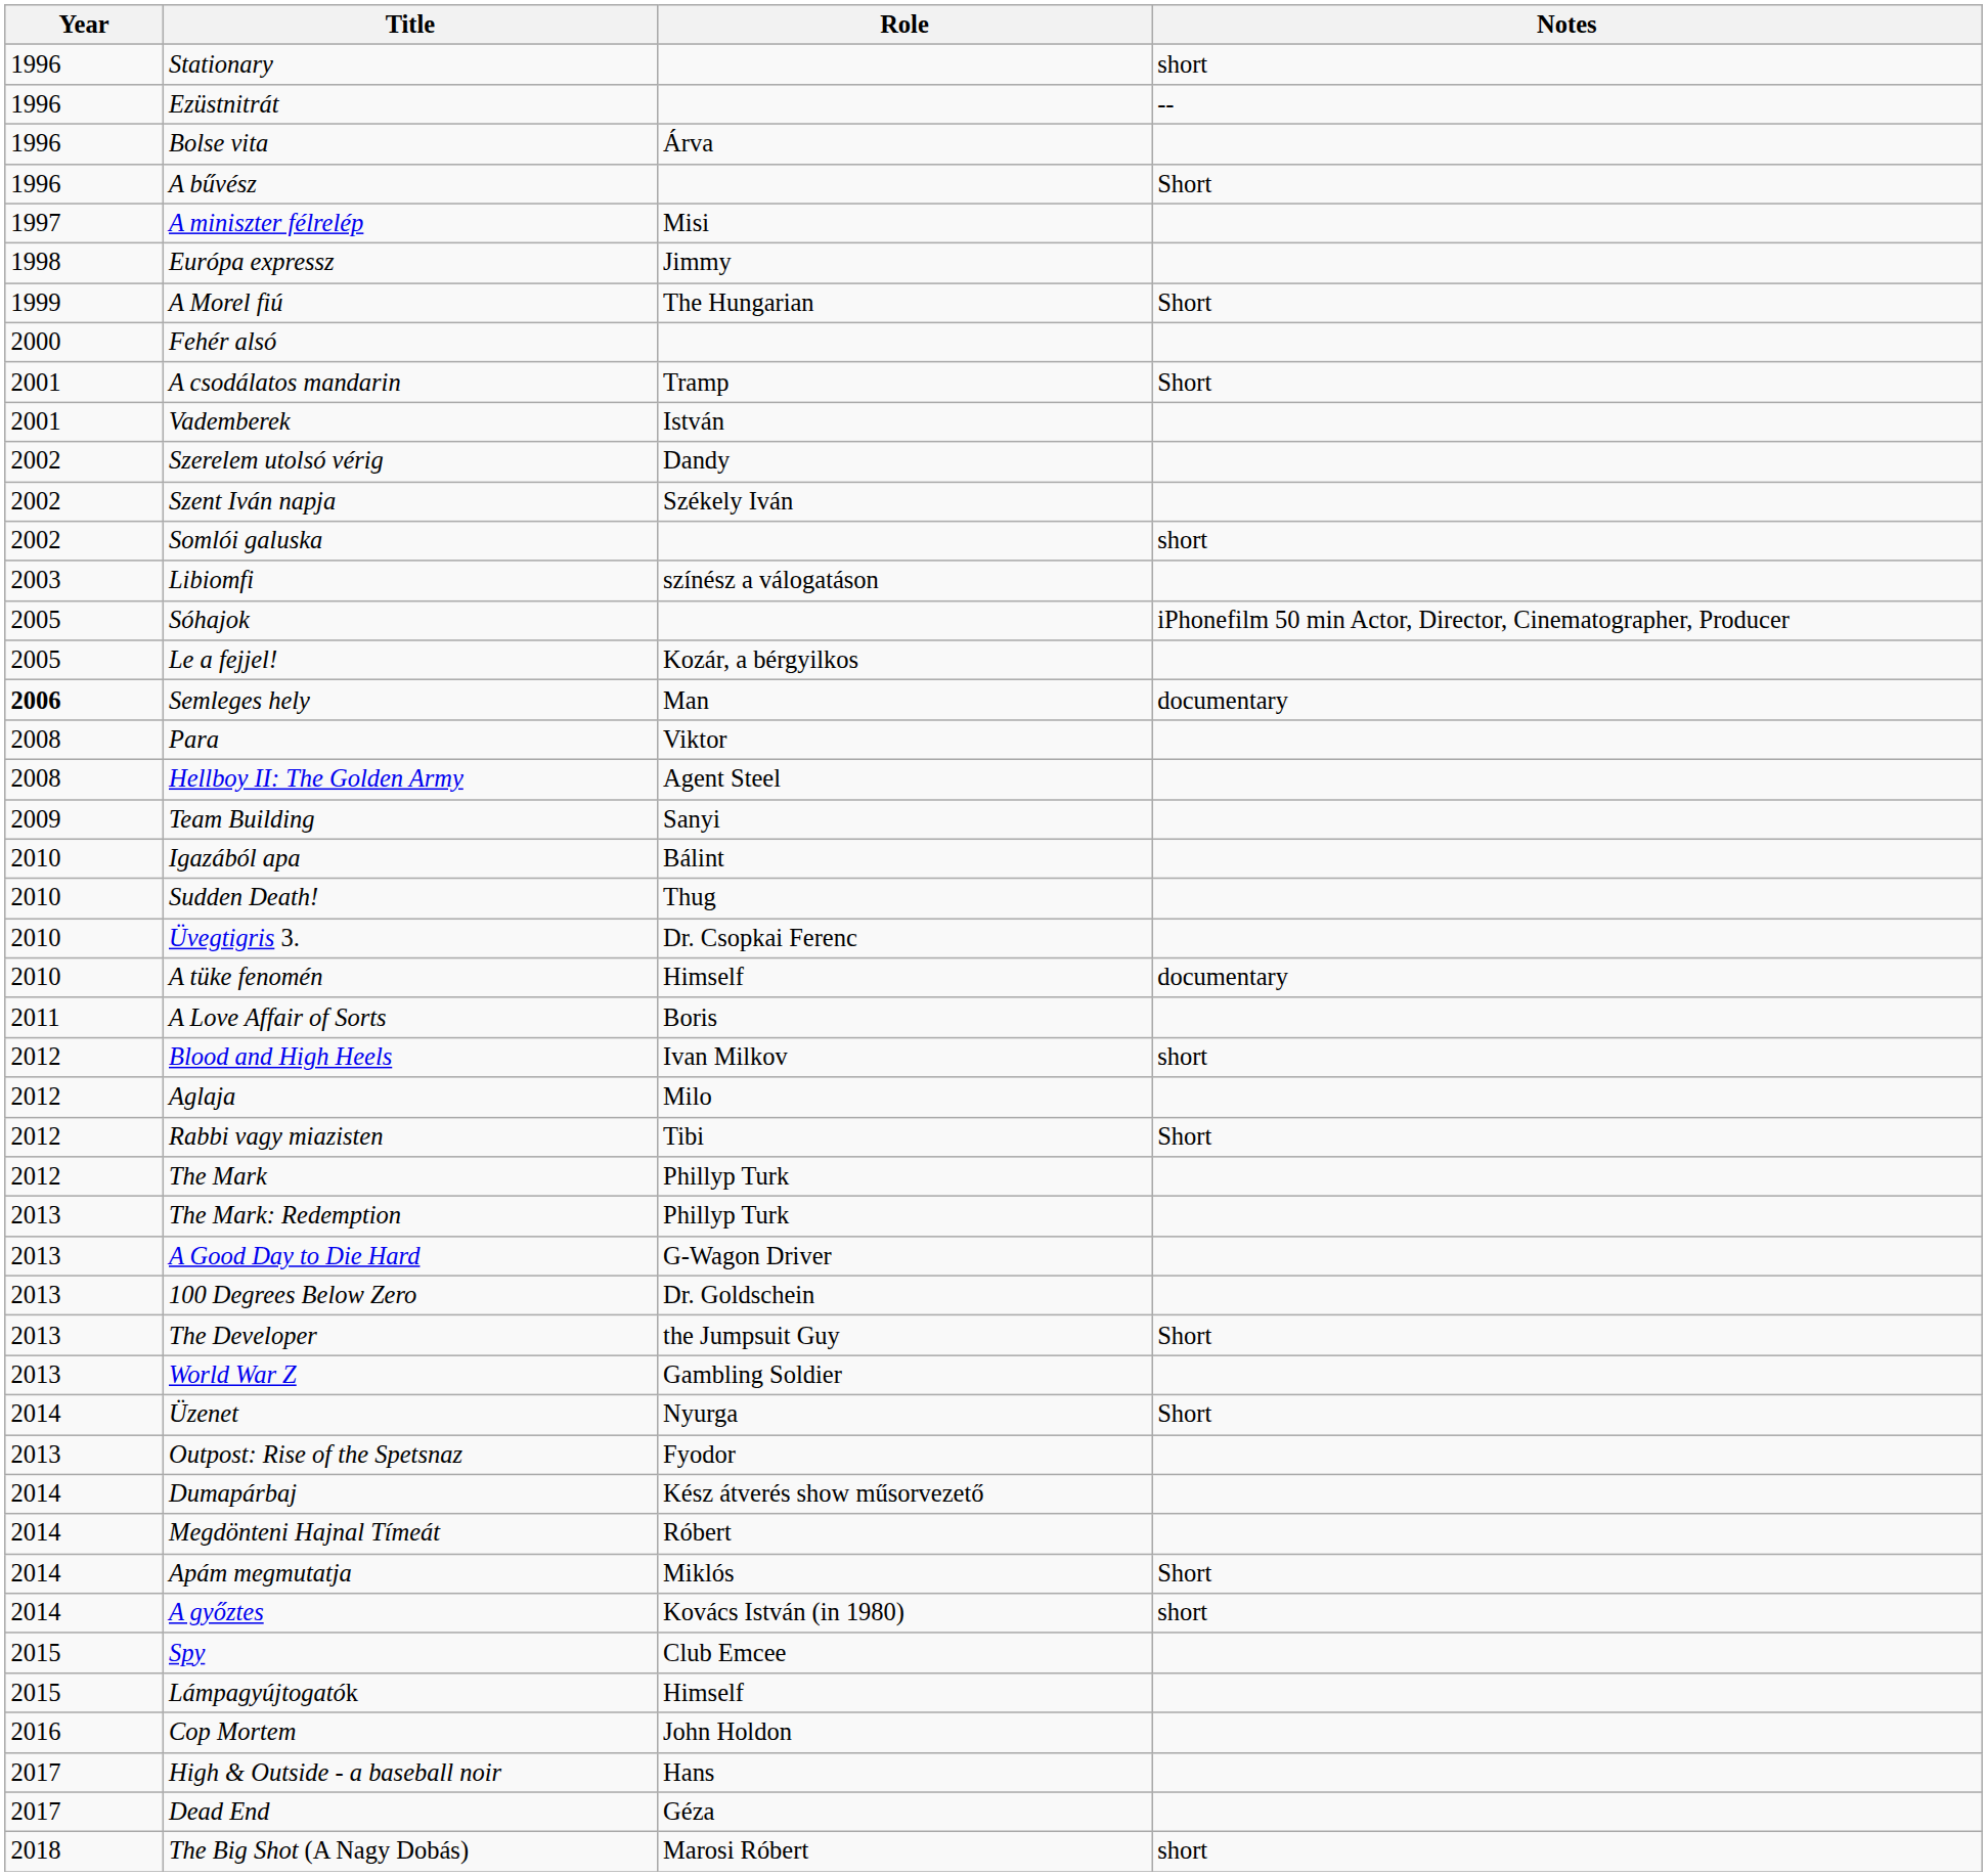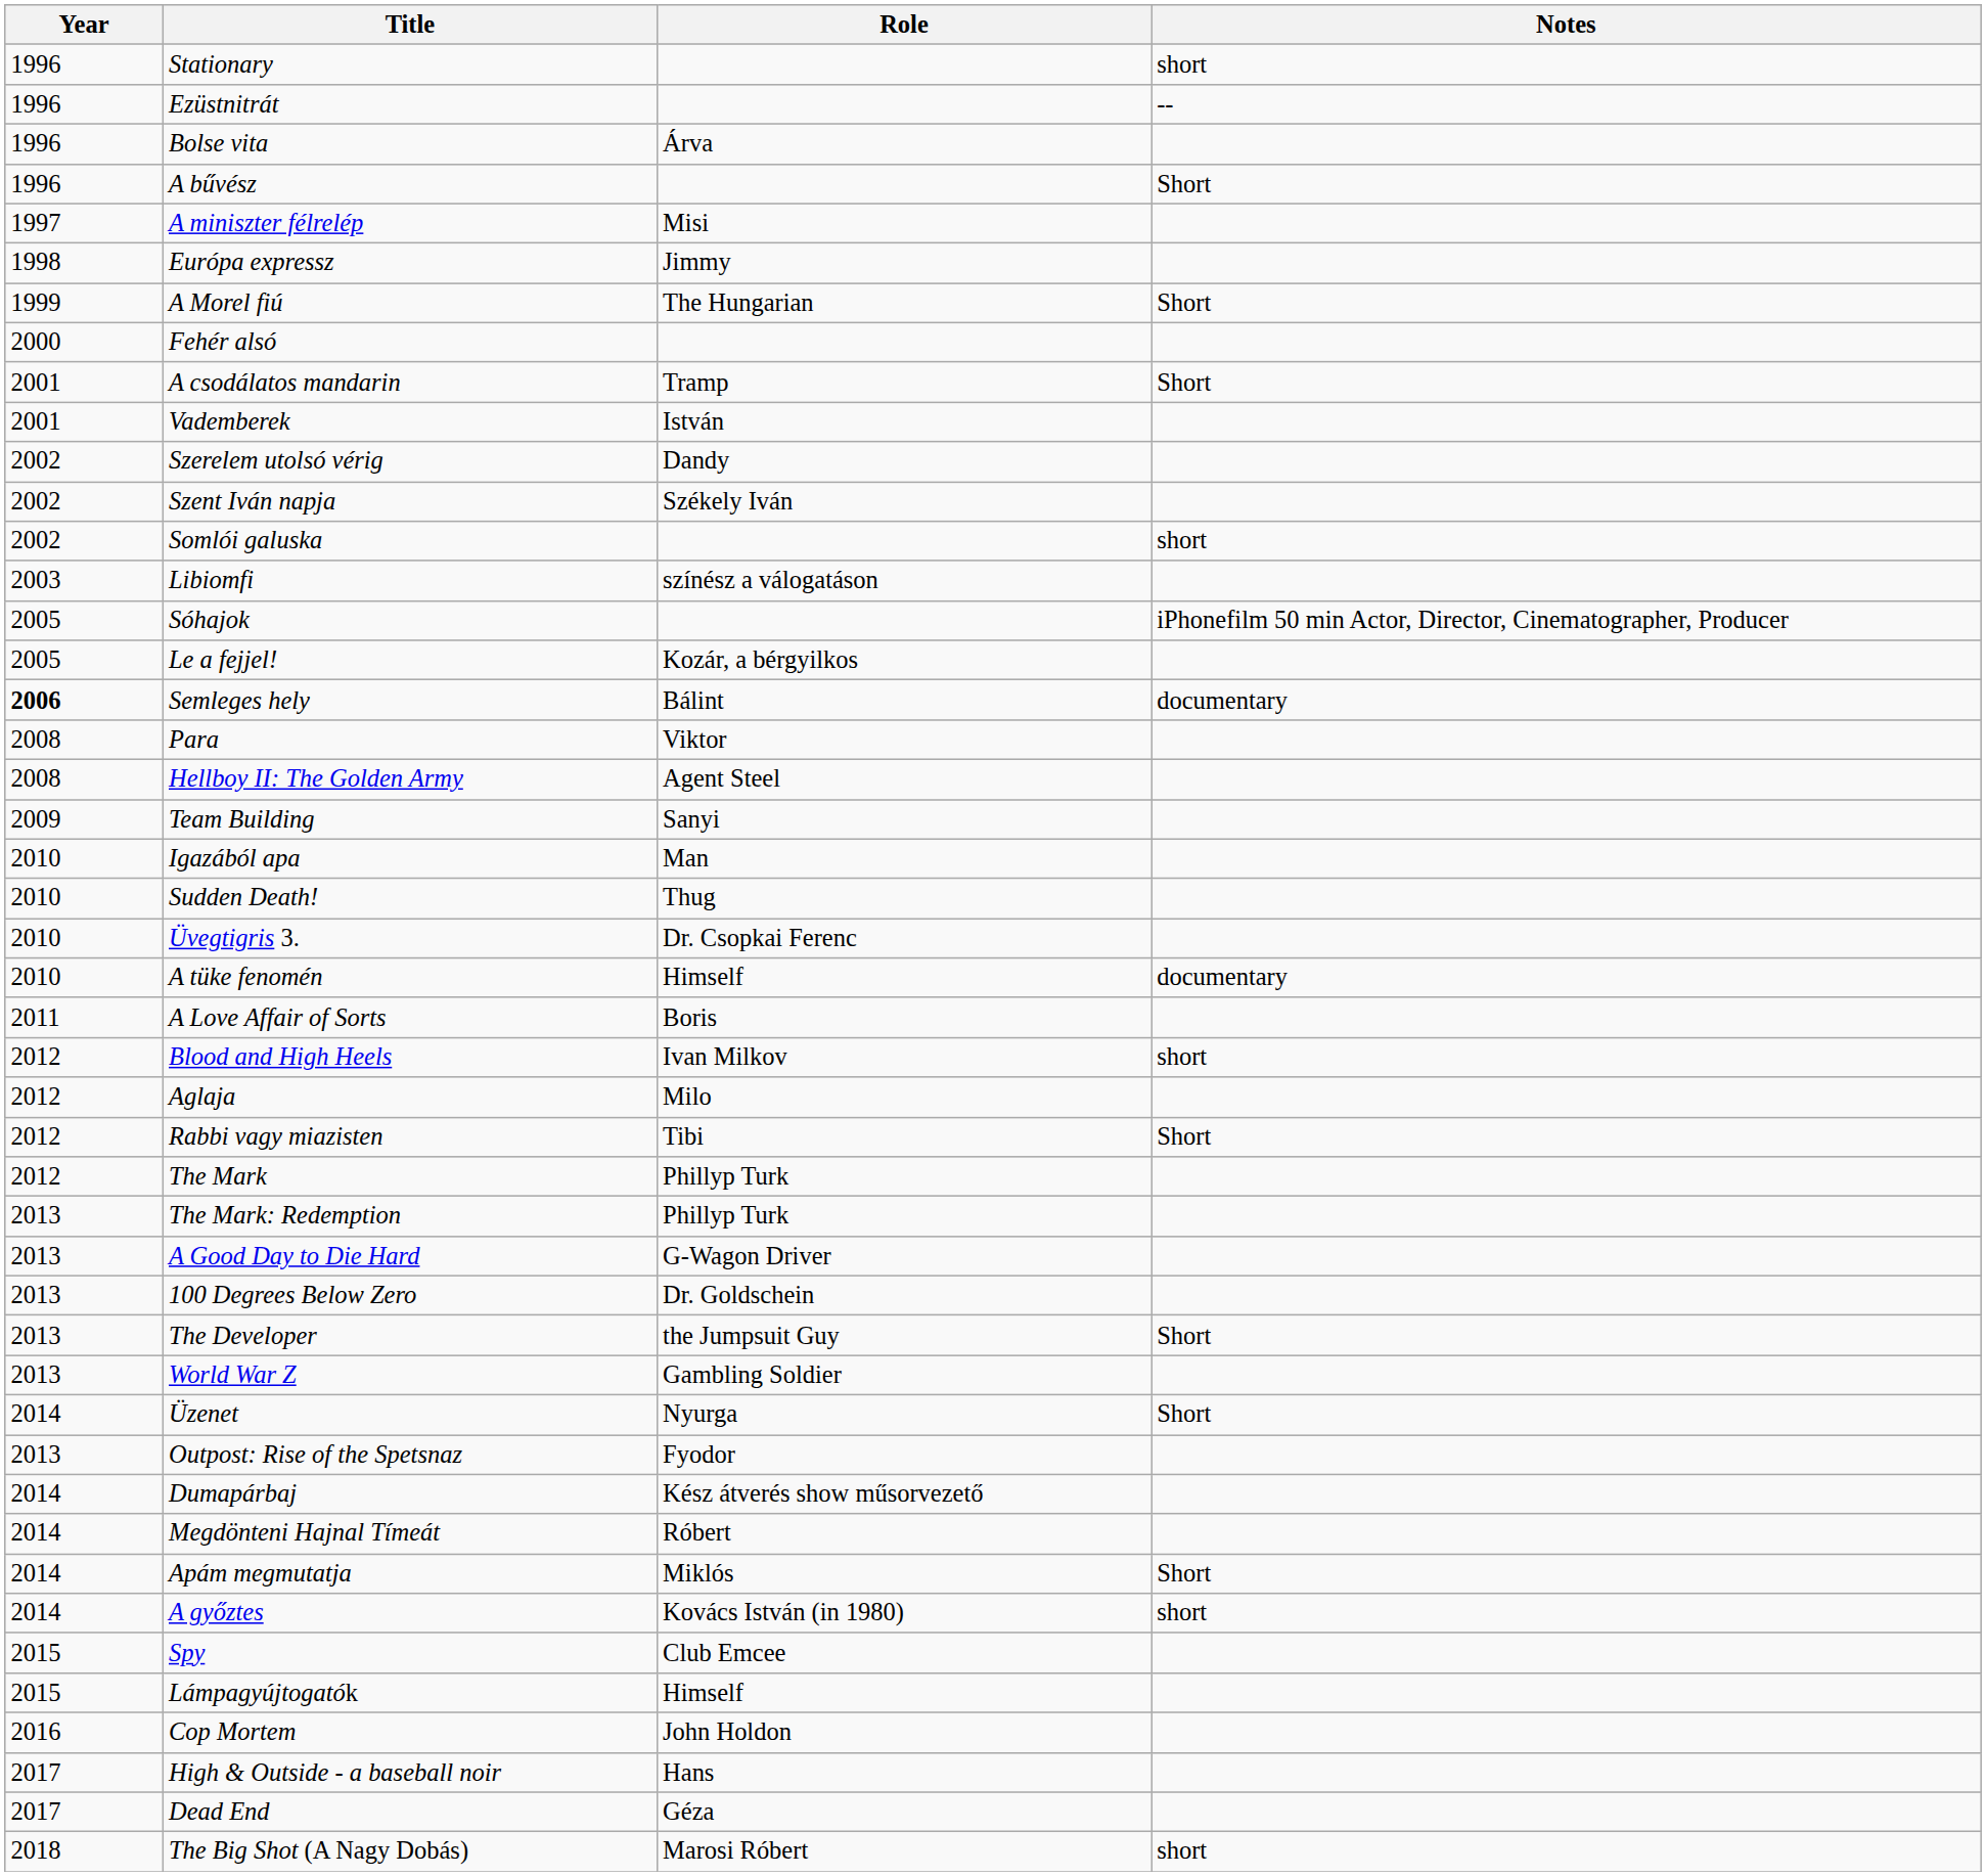 <table class="wikitable sortable" width="100%">
 <tr>
 <th width=8%>Year</th>
 <th width=25%>Title</th>
 <th width=25%>Role</th>
 <th width=42%>Notes</th>
 </tr>
 <tr>
 <td>1996</td>
 <td><em>Stationary</em></td>
 <td></td>
 <td>short </td>
 </tr>
 <tr>
 <td>1996</td>
 <td><em>Ezüstnitrát</em></td>
 <td></td>
 <td>--</td>
 </tr>
 <tr>
 <td>1996</td>
 <td><em>Bolse vita</em></td>
 <td>Árva</td>
 <td></td>
 </tr>
 <tr>
 <td>1996</td>
 <td><em>A bűvész</em></td>
 <td></td>
 <td>Short </td>
 </tr>
 <tr>
 <td>1997</td>
 <td><em><a href='#'>A miniszter félrelép</a></em></td>
 <td>Misi</td>
 <td></td>
 </tr>
 <tr>
 <td>1998</td>
 <td><em>Európa expressz</em></td>
 <td>Jimmy</td>
 <td></td>
 </tr>
 <tr>
 <td>1999</td>
 <td><em>A Morel fiú</em></td>
 <td>The Hungarian</td>
 <td>Short </td>
 </tr>
 <tr>
 <td>2000</td>
 <td><em>Fehér alsó</em></td>
 <td></td>
 <td></td>
 </tr>
 <tr>
 <td>2001</td>
 <td><em>A csodálatos mandarin</em></td>
 <td>Tramp</td>
 <td>Short </td>
 </tr>
 <tr>
 <td>2001</td>
 <td><em>Vademberek</em></td>
 <td>István</td>
 <td></td>
 </tr>
 <tr>
 <td>2002</td>
 <td><em>Szerelem utolsó vérig</em></td>
 <td>Dandy</td>
 <td></td>
 </tr>
 <tr>
 <td>2002</td>
 <td><em>Szent Iván napja</em></td>
 <td>Székely Iván</td>
 <td></td>
 </tr>
 <tr>
 <td>2002</td>
 <td><em>Somlói galuska</em></td>
 <td></td>
 <td>short </td>
 </tr>
 <tr>
 <td>2003</td>
 <td><em>Libiomfi</em></td>
 <td>színész a válogatáson</td>
 <td></td>
 </tr>
 <tr>
 <td>2005</td>
 <td><em>Sóhajok</em></td>
 <td></td>
 <td>iPhonefilm  50 min Actor, Director, Cinematographer, Producer</td>
 </tr>
 <tr>
 <td>2005</td>
 <td><em>Le a fejjel!</em></td>
 <td>Kozár, a bérgyilkos</td>
 <td></td>
 </tr>
 <tr>
 <td><strong>2006</strong></td>
 <td><em>Semleges hely</em></td>
-<td>Man</td>
+<td>Bálint</td>
 <td>documentary </td>
 </tr>
 <tr>
 <td>2008</td>
 <td><em>Para</em></td>
 <td>Viktor</td>
 <td></td>
 </tr>
 <tr>
 <td>2008</td>
 <td><em><a href='#'>Hellboy II: The Golden Army</a></em></td>
 <td>Agent Steel</td>
 <td></td>
 </tr>
 <tr>
 <td>2009</td>
 <td><em>Team Building</em></td>
 <td>Sanyi</td>
 <td></td>
 </tr>
 <tr>
 <td>2010</td>
 <td><em>Igazából apa</em></td>
-<td>Bálint</td>
+<td>Man</td>
 <td></td>
 </tr>
 <tr>
 <td>2010</td>
 <td><em>Sudden Death!</em></td>
 <td>Thug</td>
 <td></td>
 </tr>
 <tr>
 <td>2010</td>
 <td><em><a href='#'>Üvegtigris</a></em> 3.</td>
 <td>Dr. Csopkai Ferenc</td>
 <td></td>
 </tr>
 <tr>
 <td>2010</td>
 <td><em>A tüke fenomén</em></td>
 <td>Himself</td>
 <td>documentary </td>
 </tr>
 <tr>
 <td>2011</td>
 <td><em>A Love Affair of Sorts</em></td>
 <td>Boris</td>
 <td></td>
 </tr>
 <tr>
 <td>2012</td>
 <td><em><a href='#'>Blood and High Heels</a></em></td>
 <td>Ivan Milkov</td>
 <td>short </td>
 </tr>
 <tr>
 <td>2012</td>
 <td><em>Aglaja</em></td>
 <td>Milo</td>
 <td></td>
 </tr>
 <tr>
 <td>2012</td>
 <td><em>Rabbi vagy miazisten</em></td>
 <td>Tibi</td>
 <td>Short </td>
 </tr>
 <tr>
 <td>2012</td>
 <td><em>The Mark</em></td>
 <td>Phillyp Turk</td>
 <td></td>
 </tr>
 <tr>
 <td>2013</td>
 <td><em>The Mark: Redemption</em></td>
 <td>Phillyp Turk</td>
 <td></td>
 </tr>
 <tr>
 <td>2013</td>
 <td><em><a href='#'>A Good Day to Die Hard</a></em></td>
 <td>G-Wagon Driver</td>
 <td></td>
 </tr>
 <tr>
 <td>2013</td>
 <td><em>100 Degrees Below Zero</em></td>
 <td>Dr. Goldschein</td>
 <td></td>
 </tr>
 <tr>
 <td>2013</td>
 <td><em>The Developer</em></td>
 <td>the Jumpsuit Guy</td>
 <td>Short </td>
 </tr>
 <tr>
 <td>2013</td>
 <td><em><a href='#'>World War Z</a></em></td>
 <td>Gambling Soldier</td>
 <td></td>
 </tr>
 <tr>
 <td>2014</td>
 <td><em>Üzenet</em></td>
 <td>Nyurga</td>
 <td>Short </td>
 </tr>
 <tr>
 <td>2013</td>
 <td><em>Outpost: Rise of the Spetsnaz</em></td>
 <td>Fyodor</td>
 <td></td>
 </tr>
 <tr>
 <td>2014</td>
 <td><em>Dumapárbaj</em></td>
 <td>Kész átverés show műsorvezető</td>
 <td></td>
 </tr>
 <tr>
 <td>2014</td>
 <td><em>Megdönteni Hajnal Tímeát</em></td>
 <td>Róbert</td>
 <td></td>
 </tr>
 <tr>
 <td>2014</td>
 <td><em>Apám megmutatja</em></td>
 <td>Miklós</td>
 <td>Short </td>
 </tr>
 <tr>
 <td>2014</td>
 <td><em><a href='#'>A győztes</a></em></td>
 <td>Kovács István (in 1980)</td>
 <td>short </td>
 </tr>
 <tr>
 <td>2015</td>
 <td><em><a href='#'>Spy</a></em></td>
 <td>Club Emcee</td>
 <td></td>
 </tr>
 <tr>
 <td>2015</td>
 <td><em>Lámpagyújtogató</em>k</td>
 <td>Himself</td>
 <td></td>
 </tr>
 <tr>
 <td>2016</td>
 <td><em>Cop Mortem</em></td>
 <td>John Holdon</td>
 <td></td>
 </tr>
 <tr>
 <td>2017</td>
 <td><em>High & Outside - a baseball noir</em></td>
 <td>Hans</td>
 <td></td>
 </tr>
 <tr>
 <td>2017</td>
 <td><em>Dead End</em></td>
 <td>Géza</td>
 <td></td>
 </tr>
 <tr>
 <td>2018</td>
 <td><em>The Big Shot</em> (A Nagy Dobás)</td>
 <td>Marosi Róbert</td>
 <td>short </td>
 </tr>
 </table>
